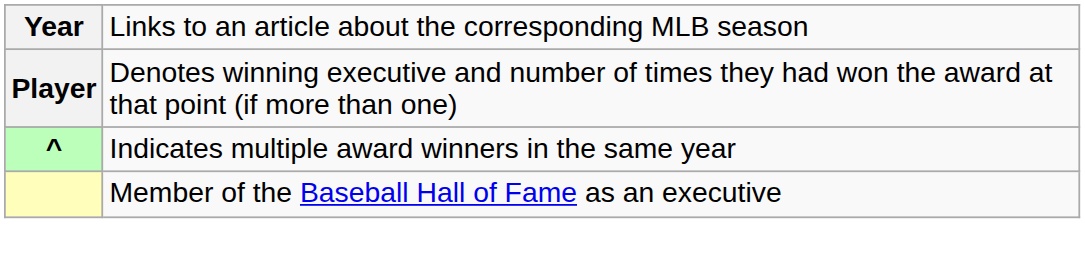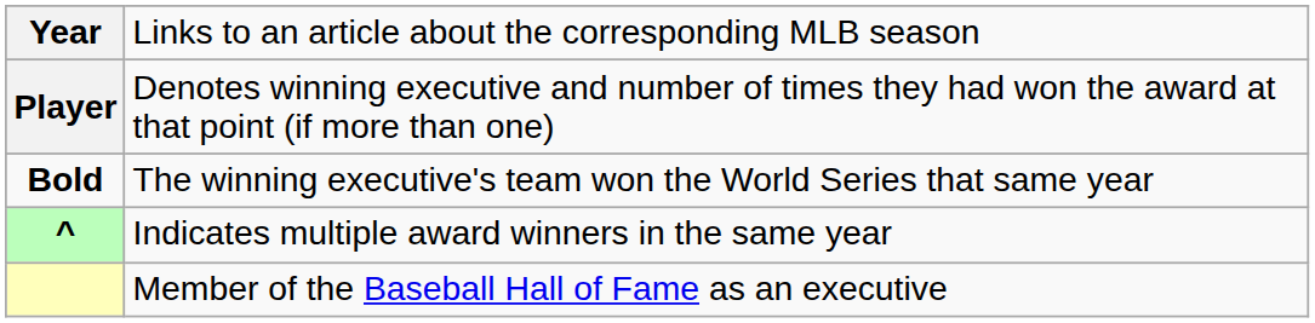 <table class="wikitable plainrowheaders">
 <tr>
 <th scope="row" style="text-align:center"><strong>Year</strong></th>
 <td>Links to an article about the corresponding MLB season</td>
 </tr>
 <tr>
 <th scope="row" style="text-align:center"><strong>Player </strong></th>
 <td>Denotes winning executive and number of times they had won the award at that point (if more than one)</td>
 </tr>
 <tr>
+<td scope="row" style="text-align:center"><strong>Bold</strong></td>
+<td>The winning executive's team won the World Series that same year</td>
+</tr>
+<tr>
 <th scope="row" style="text-align:center; background:#bfb;">^</th>
 <td>Indicates multiple award winners in the same year</td>
 </tr>
 <tr>
 <th scope="row" style="text-align:center; background:#ffb;"></th>
 <td>Member of the <a href='#'>Baseball Hall of Fame</a> as an executive</td>
 </tr>
 </table>
